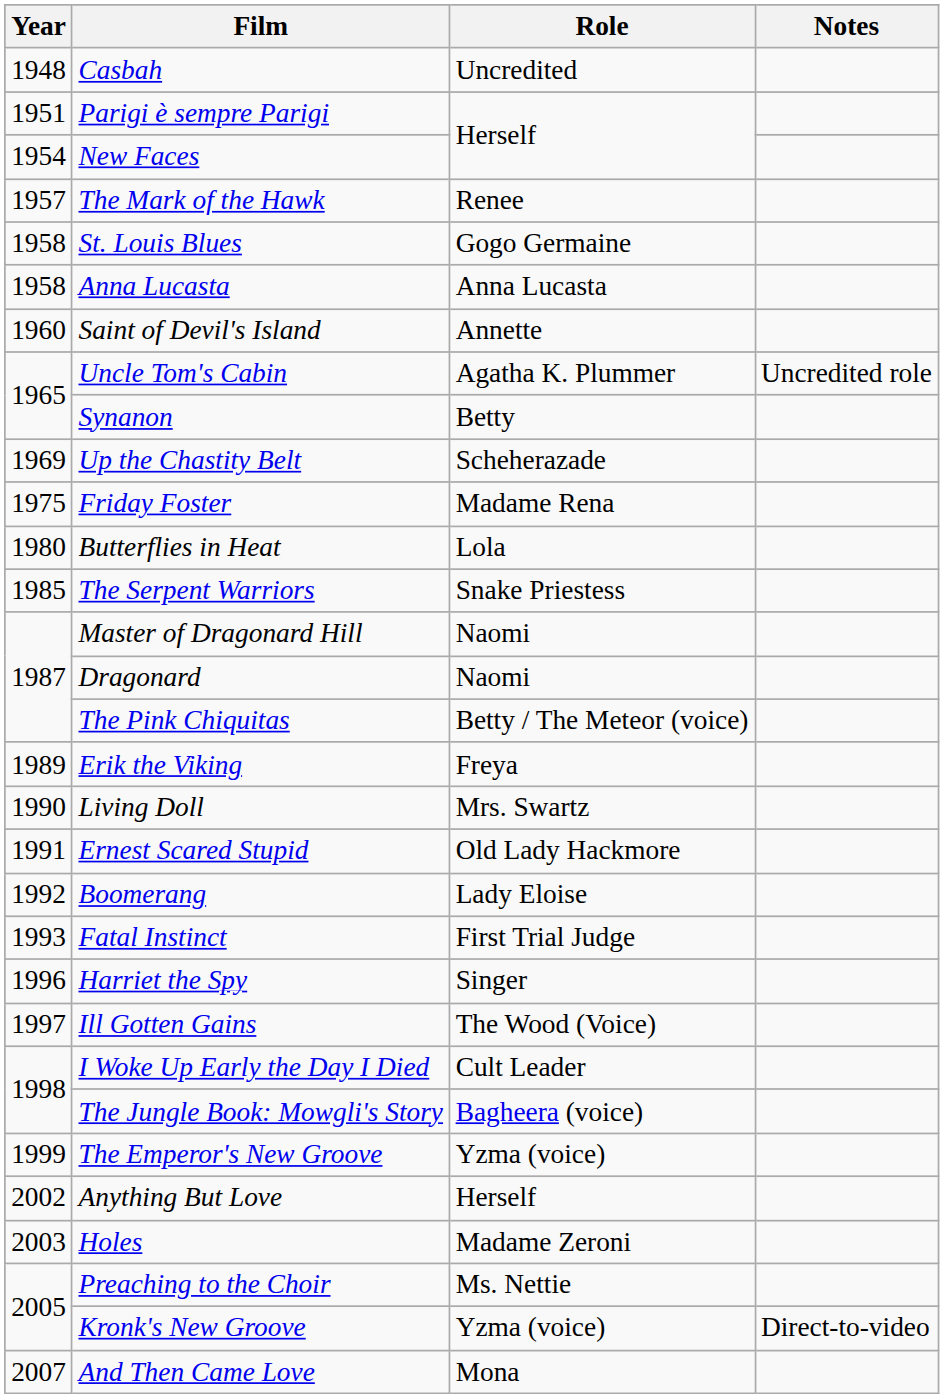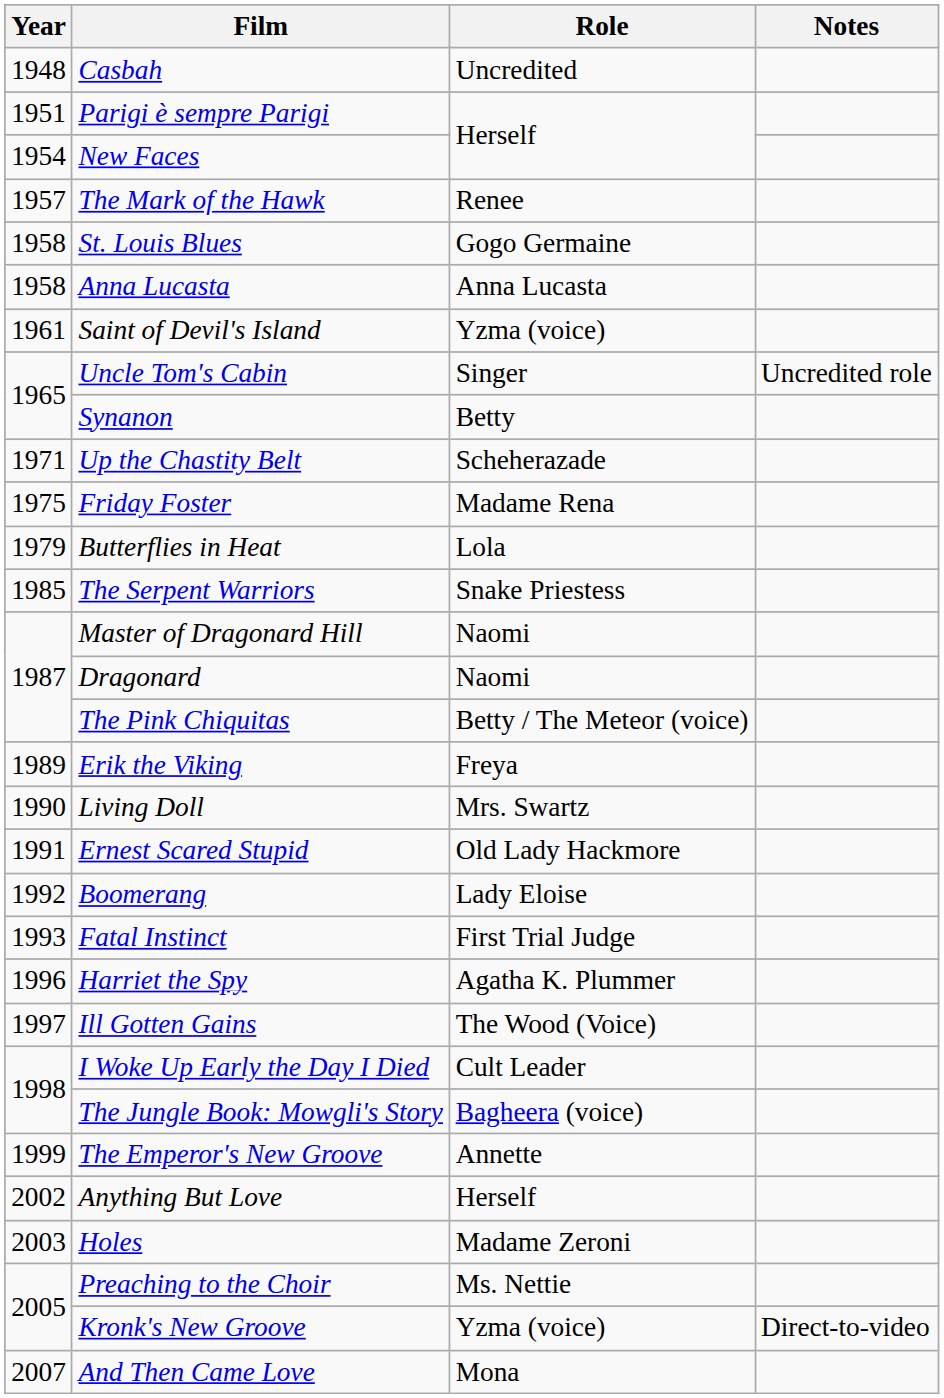 <table class="wikitable sortable">
 <tr>
 <th>Year</th>
 <th>Film</th>
 <th>Role</th>
 <th>Notes</th>
 </tr>
 <tr>
 <td>1948</td>
 <td><em><a href='#'>Casbah</a></em></td>
 <td>Uncredited</td>
 <td></td>
 </tr>
 <tr>
 <td>1951</td>
 <td><em><a href='#'>Parigi è sempre Parigi</a></em></td>
 <td rowspan="2">Herself</td>
 </tr>
 <tr>
 <td>1954</td>
 <td><em><a href='#'>New Faces</a></em></td>
 <td></td>
 </tr>
 <tr>
 <td>1957</td>
 <td><em><a href='#'>The Mark of the Hawk</a></em></td>
 <td>Renee</td>
 <td></td>
 </tr>
 <tr>
 <td>1958</td>
 <td><em><a href='#'>St. Louis Blues</a></em></td>
 <td>Gogo Germaine</td>
 <td></td>
 </tr>
 <tr>
 <td>1958</td>
 <td><em><a href='#'>Anna Lucasta</a></em></td>
 <td>Anna Lucasta</td>
 <td></td>
 </tr>
 <tr>
-<td>1960</td>
+<td>1961</td>
 <td><em>Saint of Devil's Island</em></td>
-<td>Annette</td>
+<td>Yzma (voice)</td>
 <td></td>
 </tr>
 <tr>
 <td rowspan="2">1965</td>
 <td><em><a href='#'>Uncle Tom's Cabin</a></em></td>
-<td>Agatha K. Plummer</td>
+<td>Singer</td>
 <td>Uncredited role</td>
 </tr>
 <tr>
 <td><em><a href='#'>Synanon</a></em></td>
 <td>Betty</td>
 <td></td>
 </tr>
 <tr>
-<td>1969</td>
+<td>1971</td>
 <td><em><a href='#'>Up the Chastity Belt</a></em></td>
 <td>Scheherazade</td>
 <td></td>
 </tr>
 <tr>
 <td>1975</td>
 <td><em><a href='#'>Friday Foster</a></em></td>
 <td>Madame Rena</td>
 <td></td>
 </tr>
 <tr>
-<td>1980</td>
+<td>1979</td>
 <td><em>Butterflies in Heat</em></td>
 <td>Lola</td>
 <td></td>
 </tr>
 <tr>
 <td>1985</td>
 <td><em><a href='#'>The Serpent Warriors</a></em></td>
 <td>Snake Priestess</td>
 <td></td>
 </tr>
 <tr>
 <td rowspan="3">1987</td>
 <td><em>Master of Dragonard Hill</em></td>
 <td>Naomi</td>
 <td></td>
 </tr>
 <tr>
 <td><em>Dragonard</em></td>
 <td>Naomi</td>
 <td></td>
 </tr>
 <tr>
 <td><em><a href='#'>The Pink Chiquitas</a></em></td>
 <td>Betty / The Meteor (voice)</td>
 <td></td>
 </tr>
 <tr>
 <td>1989</td>
 <td><em><a href='#'>Erik the Viking</a></em></td>
 <td>Freya</td>
 <td></td>
 </tr>
 <tr>
 <td>1990</td>
 <td><em>Living Doll</em></td>
 <td>Mrs. Swartz</td>
 <td></td>
 </tr>
 <tr>
 <td>1991</td>
 <td><em><a href='#'>Ernest Scared Stupid</a></em></td>
 <td>Old Lady Hackmore</td>
 <td></td>
 </tr>
 <tr>
 <td>1992</td>
 <td><em><a href='#'>Boomerang</a></em></td>
 <td>Lady Eloise</td>
 <td></td>
 </tr>
 <tr>
 <td>1993</td>
 <td><em><a href='#'>Fatal Instinct</a></em></td>
 <td>First Trial Judge</td>
 <td></td>
 </tr>
 <tr>
 <td>1996</td>
 <td><em><a href='#'>Harriet the Spy</a></em></td>
-<td>Singer</td>
+<td>Agatha K. Plummer</td>
 <td></td>
 </tr>
 <tr>
 <td>1997</td>
 <td><em><a href='#'>Ill Gotten Gains</a></em></td>
 <td>The Wood (Voice)</td>
 <td></td>
 </tr>
 <tr>
 <td rowspan="2">1998</td>
 <td><em><a href='#'>I Woke Up Early the Day I Died</a></em></td>
 <td>Cult Leader</td>
 <td></td>
 </tr>
 <tr>
 <td><em><a href='#'>The Jungle Book: Mowgli's Story</a></em></td>
 <td><a href='#'>Bagheera</a> (voice)</td>
 <td></td>
 </tr>
 <tr>
 <td>1999</td>
 <td><em><a href='#'>The Emperor's New Groove</a></em></td>
-<td>Yzma (voice)</td>
+<td>Annette</td>
 <td></td>
 </tr>
 <tr>
 <td>2002</td>
 <td><em>Anything But Love</em></td>
 <td>Herself</td>
 <td></td>
 </tr>
 <tr>
 <td>2003</td>
 <td><em><a href='#'>Holes</a></em></td>
 <td>Madame Zeroni</td>
 <td></td>
 </tr>
 <tr>
 <td rowspan="2">2005</td>
 <td><em><a href='#'>Preaching to the Choir</a></em></td>
 <td>Ms. Nettie</td>
 <td></td>
 </tr>
 <tr>
 <td><em><a href='#'>Kronk's New Groove</a></em></td>
 <td>Yzma (voice)</td>
 <td>Direct-to-video</td>
 </tr>
 <tr>
 <td>2007</td>
 <td><em><a href='#'>And Then Came Love</a></em></td>
 <td>Mona</td>
 <td></td>
 </tr>
 </table>
